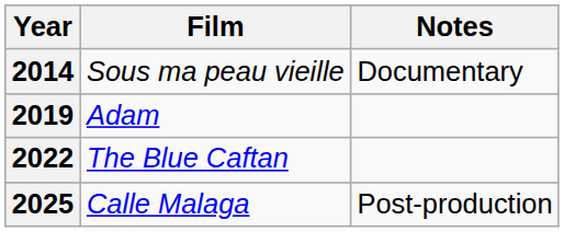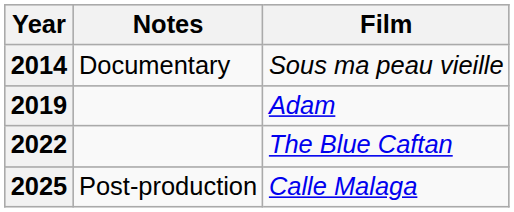 <table class="wikitable">
 <tr>
 <th>Year</th>
+<th>Notes</th>
 <th>Film</th>
-<th>Notes</th>
 </tr>
 <tr>
 <th>2014</th>
+<td>Documentary</td>
 <td><em>Sous ma peau vieille</em></td>
-<td>Documentary</td>
 </tr>
 <tr>
 <th>2019</th>
+<td></td>
 <td><em><a href='#'>Adam</a></em></td>
-<td></td>
 </tr>
 <tr>
 <th>2022</th>
+<td></td>
 <td><em><a href='#'>The Blue Caftan</a></em></td>
-<td></td>
 </tr>
 <tr>
 <th>2025</th>
+<td>Post-production</td>
 <td><em><a href='#'>Calle Malaga</a></em></td>
-<td>Post-production</td>
 </tr>
 </table>
